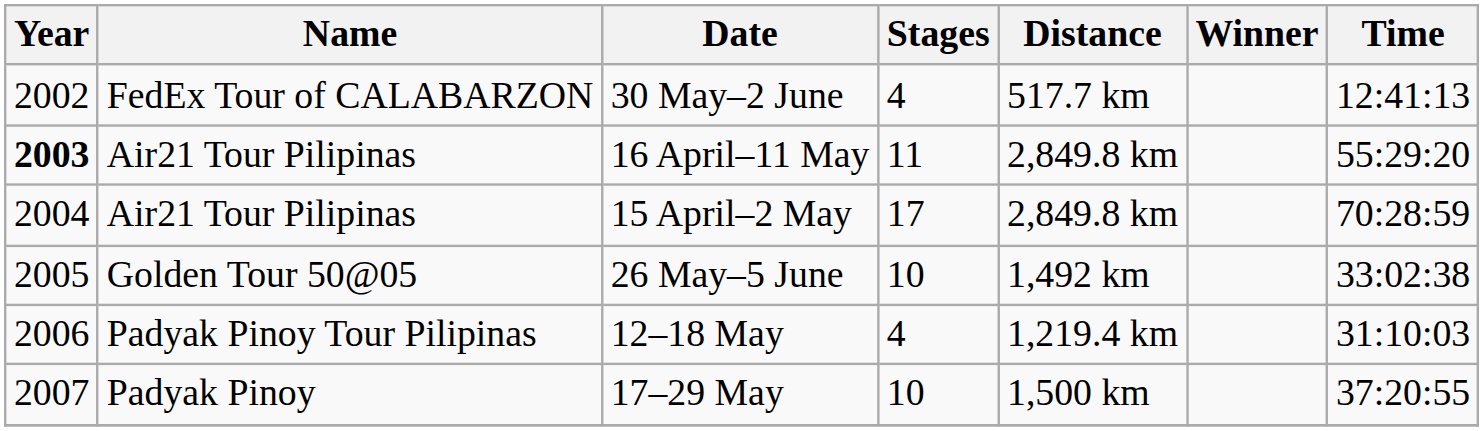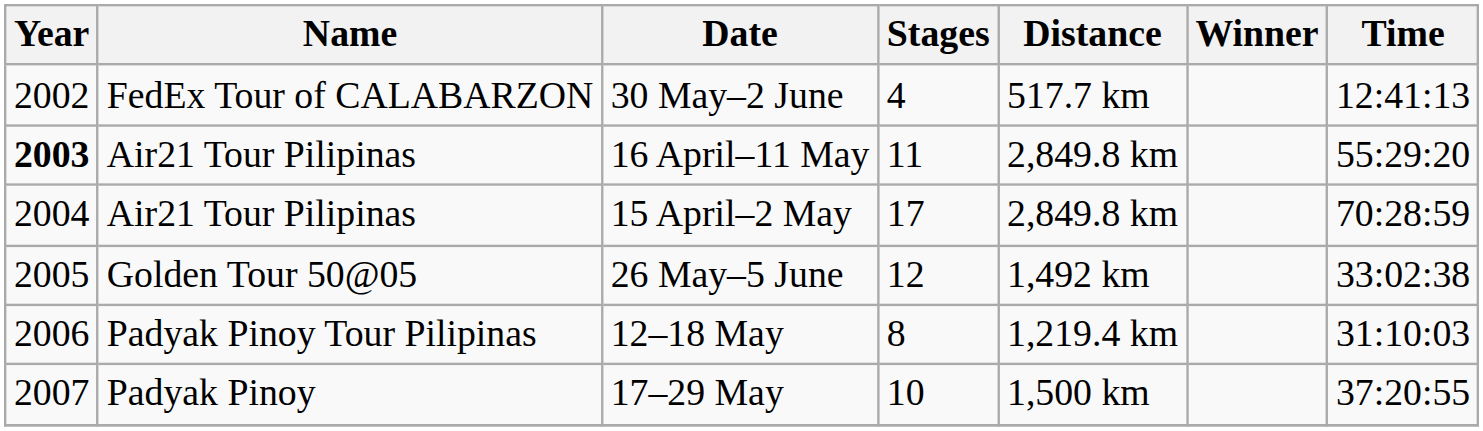 <table class=wikitable>
 <tr>
 <th>Year</th>
 <th>Name</th>
 <th>Date</th>
 <th>Stages</th>
 <th>Distance</th>
 <th>Winner</th>
 <th>Time</th>
 </tr>
 <tr>
 <td>2002</td>
 <td>FedEx Tour of CALABARZON</td>
 <td>30 May–2 June</td>
 <td>4</td>
 <td>517.7 km</td>
 <td></td>
 <td>12:41:13</td>
 </tr>
 <tr>
 <td><strong>2003</strong></td>
 <td>Air21 Tour Pilipinas</td>
 <td>16 April–11 May</td>
 <td>11</td>
 <td>2,849.8 km</td>
 <td></td>
 <td>55:29:20</td>
 </tr>
 <tr>
 <td>2004</td>
 <td>Air21 Tour Pilipinas</td>
 <td>15 April–2 May</td>
 <td>17</td>
 <td>2,849.8 km</td>
 <td></td>
 <td>70:28:59</td>
 </tr>
 <tr>
 <td>2005</td>
 <td>Golden Tour 50@05</td>
 <td>26 May–5 June</td>
-<td>10</td>
+<td>12</td>
 <td>1,492 km</td>
 <td></td>
 <td>33:02:38</td>
 </tr>
 <tr>
 <td>2006</td>
 <td>Padyak Pinoy Tour Pilipinas</td>
 <td>12–18 May</td>
-<td>4</td>
+<td>8</td>
 <td>1,219.4 km</td>
 <td></td>
 <td>31:10:03</td>
 </tr>
 <tr>
 <td>2007</td>
 <td>Padyak Pinoy</td>
 <td>17–29 May</td>
 <td>10</td>
 <td>1,500 km</td>
 <td></td>
 <td>37:20:55</td>
 </tr>
 <tr>
 </tr>
 </table>
